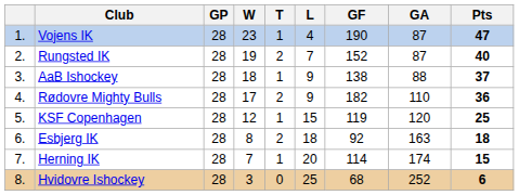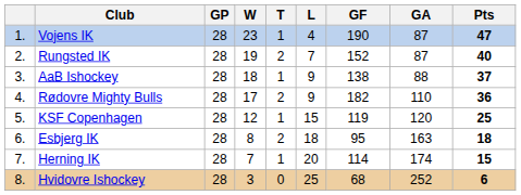 <table class="wikitable">
 <tr>
 <th width="30"></th>
 <th width="200">Club</th>
 <th width="30">GP</th>
 <th width="30">W</th>
 <th width="30">T</th>
 <th width="30">L</th>
 <th width="70">GF</th>
 <th width="70">GA</th>
 <th width="70">Pts</th>
 </tr>
 <tr bgcolor="#BCD2EE" align="center">
 <td>1.</td>
 <td align="left"><a href='#'>Vojens IK</a></td>
 <td>28</td>
 <td>23</td>
 <td>1</td>
 <td>4</td>
 <td>190</td>
 <td>87</td>
 <td><strong>47</strong></td>
 </tr>
 <tr bgcolor="#FFFFFF" align="center">
 <td>2.</td>
 <td align="left"><a href='#'>Rungsted IK</a></td>
 <td>28</td>
 <td>19</td>
 <td>2</td>
 <td>7</td>
 <td>152</td>
 <td>87</td>
 <td><strong>40</strong></td>
 </tr>
 <tr bgcolor="#FFFFFF" align="center">
 <td>3.</td>
 <td align="left"><a href='#'>AaB Ishockey</a></td>
 <td>28</td>
 <td>18</td>
 <td>1</td>
 <td>9</td>
 <td>138</td>
 <td>88</td>
 <td><strong>37</strong></td>
 </tr>
 <tr bgcolor="#FFFFFF" align="center">
 <td>4.</td>
 <td align="left"><a href='#'>Rødovre Mighty Bulls</a></td>
 <td>28</td>
 <td>17</td>
 <td>2</td>
 <td>9</td>
 <td>182</td>
 <td>110</td>
 <td><strong>36</strong></td>
 </tr>
 <tr bgcolor="#FFFFFF" align="center">
 <td>5.</td>
 <td align="left"><a href='#'>KSF Copenhagen</a></td>
 <td>28</td>
 <td>12</td>
 <td>1</td>
 <td>15</td>
 <td>119</td>
 <td>120</td>
 <td><strong>25</strong></td>
 </tr>
 <tr bgcolor="#FFFFFF" align="center">
 <td>6.</td>
 <td align="left"><a href='#'>Esbjerg IK</a></td>
 <td>28</td>
 <td>8</td>
 <td>2</td>
 <td>18</td>
-<td>92</td>
+<td>95</td>
 <td>163</td>
 <td><strong>18</strong></td>
 </tr>
 <tr bgcolor="#FFFFFF" align="center">
 <td>7.</td>
 <td align="left"><a href='#'>Herning IK</a></td>
 <td>28</td>
 <td>7</td>
 <td>1</td>
 <td>20</td>
 <td>114</td>
 <td>174</td>
 <td><strong>15</strong></td>
 </tr>
 <tr bgcolor="#EECFA1" align="center">
 <td>8.</td>
 <td align="left"><a href='#'>Hvidovre Ishockey</a></td>
 <td>28</td>
 <td>3</td>
 <td>0</td>
 <td>25</td>
 <td>68</td>
 <td>252</td>
 <td><strong>6</strong></td>
 </tr>
 </table>
